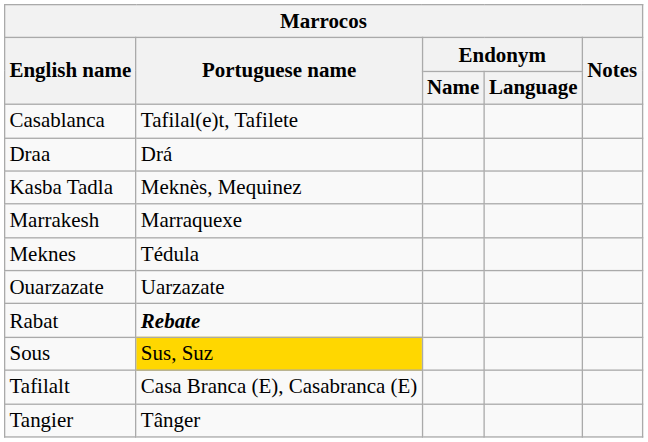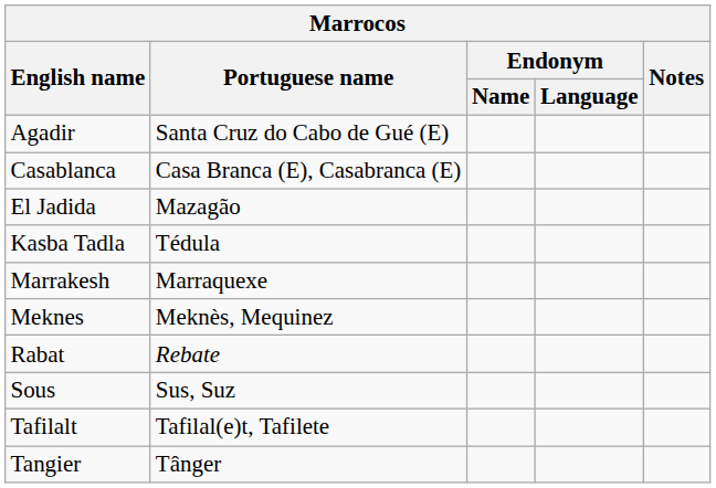 <table class="wikitable sortable">
 <tr>
 <th colspan="5"> Marrocos</th>
 </tr>
 <tr>
 <th rowspan="2">English name</th>
 <th rowspan="2">Portuguese name</th>
 <th colspan="2">Endonym</th>
 <th rowspan="2">Notes</th>
 </tr>
 <tr>
 <th>Name</th>
 <th>Language</th>
 </tr>
 <tr>
-<td>Casablanca</td>
-<td>Tafilal(e)t, Tafilete</td>
+<td>Agadir</td>
+<td>Santa Cruz do Cabo de Gué (E)</td>
 <td></td>
 <td></td>
 <td></td>
 </tr>
 <tr>
-<td>Draa</td>
-<td>Drá</td>
+<td>Casablanca</td>
+<td>Casa Branca (E), Casabranca (E)</td>
+<td></td>
+<td></td>
+<td></td>
+</tr>
+<tr>
+<td>El Jadida</td>
+<td>Mazagão</td>
 <td></td>
 <td></td>
 <td></td>
 </tr>
 <tr>
 <td>Kasba Tadla</td>
-<td>Meknès, Mequinez</td>
+<td>Tédula</td>
 <td></td>
 <td></td>
 <td></td>
 </tr>
 <tr>
 <td>Marrakesh</td>
 <td>Marraquexe</td>
 <td></td>
 <td></td>
 <td></td>
 </tr>
 <tr>
 <td>Meknes</td>
-<td>Tédula</td>
-<td></td>
-<td></td>
-<td></td>
-</tr>
-<tr>
-<td>Ouarzazate</td>
-<td>Uarzazate</td>
+<td>Meknès, Mequinez</td>
 <td></td>
 <td></td>
 <td></td>
 </tr>
 <tr>
 <td>Rabat</td>
-<td><strong><em>Rebate</em></strong></td>
+<td><em>Rebate</em></td>
 <td></td>
 <td></td>
 <td></td>
 </tr>
 <tr>
 <td>Sous</td>
-<td style="background: gold;">Sus, Suz</td>
+<td>Sus, Suz</td>
 <td></td>
 <td></td>
 <td></td>
 </tr>
 <tr>
 <td>Tafilalt</td>
-<td>Casa Branca (E), Casabranca (E)</td>
+<td>Tafilal(e)t, Tafilete</td>
 <td></td>
 <td></td>
 <td></td>
 </tr>
 <tr>
 <td>Tangier</td>
 <td>Tânger</td>
 <td></td>
 <td></td>
 <td></td>
 </tr>
 </table>
